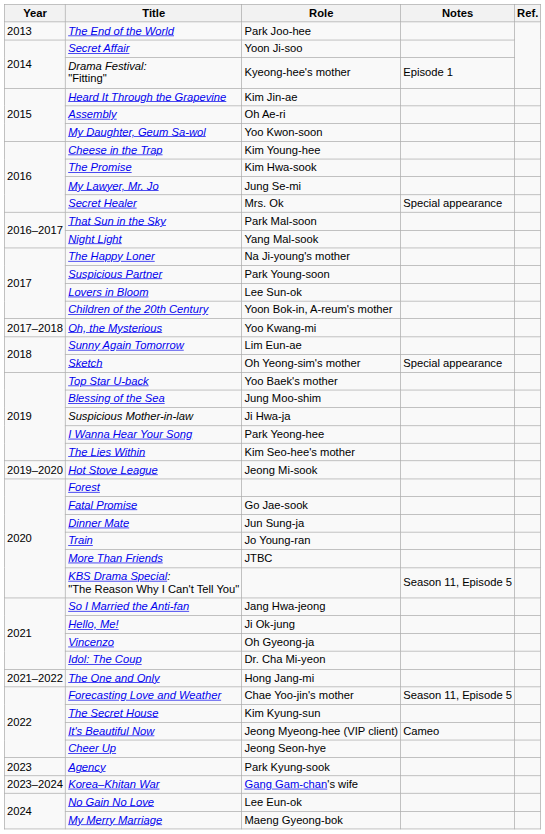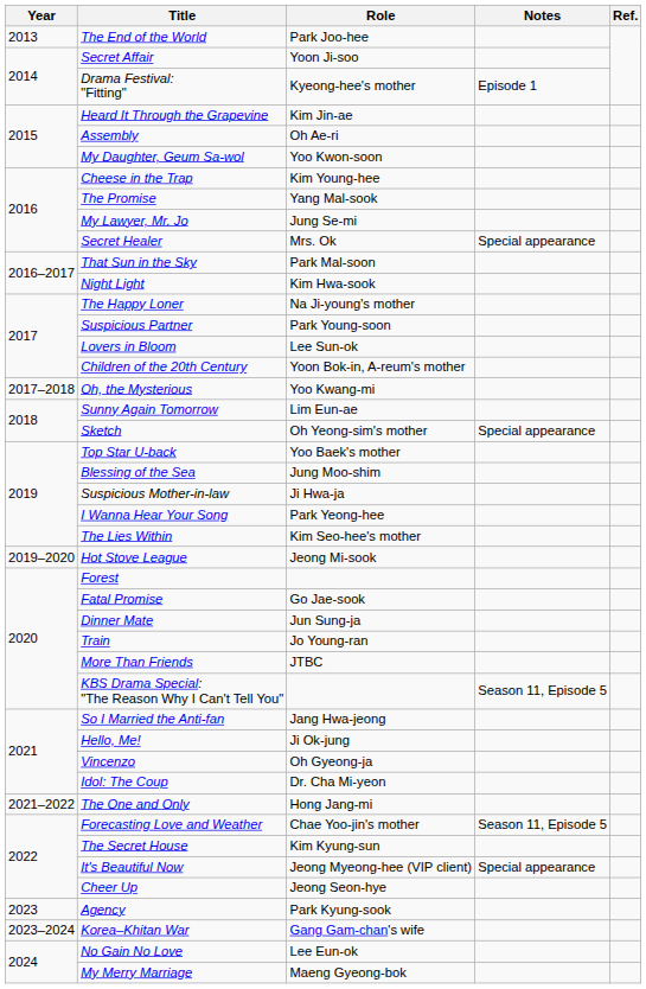 <table class="wikitable sortable">
 <tr>
 <th>Year</th>
 <th>Title</th>
 <th>Role</th>
 <th class="unsortable">Notes</th>
 <th class="unsortable">Ref.</th>
 </tr>
 <tr>
 <td>2013</td>
 <td><em><a href='#'>The End of the World</a></em></td>
 <td>Park Joo-hee</td>
 <td></td>
 <td rowspan=3></td>
 </tr>
 <tr>
 <td rowspan="2">2014</td>
 <td><em><a href='#'>Secret Affair</a></em></td>
 <td>Yoon Ji-soo</td>
 <td></td>
 </tr>
 <tr>
 <td><em>Drama Festival:</em><br>"Fitting"</td>
 <td>Kyeong-hee's mother</td>
 <td>Episode 1</td>
 </tr>
 <tr>
 <td rowspan="3">2015</td>
 <td><em><a href='#'>Heard It Through the Grapevine</a></em></td>
 <td>Kim Jin-ae</td>
 <td></td>
 <td></td>
 </tr>
 <tr>
 <td><em><a href='#'>Assembly</a></em></td>
 <td>Oh Ae-ri</td>
 <td></td>
 <td></td>
 </tr>
 <tr>
 <td><em><a href='#'>My Daughter, Geum Sa-wol</a></em></td>
 <td>Yoo Kwon-soon</td>
 <td></td>
 <td></td>
 </tr>
 <tr>
 <td rowspan="4">2016</td>
 <td><em><a href='#'>Cheese in the Trap</a></em></td>
 <td>Kim Young-hee</td>
 <td></td>
 <td></td>
 </tr>
 <tr>
 <td><em><a href='#'>The Promise</a></em></td>
-<td>Kim Hwa-sook</td>
+<td>Yang Mal-sook</td>
 <td></td>
 <td></td>
 </tr>
 <tr>
 <td><em><a href='#'>My Lawyer, Mr. Jo</a></em></td>
 <td>Jung Se-mi</td>
 <td></td>
 <td></td>
 </tr>
 <tr>
 <td><em><a href='#'>Secret Healer</a></em></td>
 <td>Mrs. Ok</td>
 <td>Special appearance</td>
 <td></td>
 </tr>
 <tr>
 <td rowspan="2">2016–2017</td>
 <td><em><a href='#'>That Sun in the Sky</a></em></td>
 <td>Park Mal-soon</td>
 <td></td>
 <td></td>
 </tr>
 <tr>
 <td><em><a href='#'>Night Light</a></em></td>
-<td>Yang Mal-sook</td>
+<td>Kim Hwa-sook</td>
 <td></td>
 <td></td>
 </tr>
 <tr>
 <td rowspan="4">2017</td>
 <td><em><a href='#'>The Happy Loner</a></em></td>
 <td>Na Ji-young's mother</td>
 <td></td>
 <td></td>
 </tr>
 <tr>
 <td><em><a href='#'>Suspicious Partner</a></em></td>
 <td>Park Young-soon</td>
 <td></td>
 <td></td>
 </tr>
 <tr>
 <td><em><a href='#'>Lovers in Bloom</a></em></td>
 <td>Lee Sun-ok</td>
 <td></td>
 <td></td>
 </tr>
 <tr>
 <td><em><a href='#'>Children of the 20th Century</a></em></td>
 <td>Yoon Bok-in, A-reum's mother</td>
 <td></td>
 <td></td>
 </tr>
 <tr>
 <td>2017–2018</td>
 <td><em><a href='#'>Oh, the Mysterious</a></em></td>
 <td>Yoo Kwang-mi</td>
 <td></td>
 <td></td>
 </tr>
 <tr>
 <td rowspan="2">2018</td>
 <td><em><a href='#'>Sunny Again Tomorrow</a></em></td>
 <td>Lim Eun-ae</td>
 <td></td>
 <td></td>
 </tr>
 <tr>
 <td><em><a href='#'>Sketch</a></em></td>
 <td>Oh Yeong-sim's mother</td>
 <td>Special appearance</td>
 <td></td>
 </tr>
 <tr>
 <td rowspan="5">2019</td>
 <td><em><a href='#'>Top Star U-back</a></em></td>
 <td>Yoo Baek's mother</td>
 <td></td>
 <td></td>
 </tr>
 <tr>
 <td><em><a href='#'>Blessing of the Sea</a></em></td>
 <td>Jung Moo-shim</td>
 <td></td>
 <td></td>
 </tr>
 <tr>
 <td><em>Suspicious Mother-in-law</em></td>
 <td>Ji Hwa-ja</td>
 <td></td>
 <td></td>
 </tr>
 <tr>
 <td><em><a href='#'>I Wanna Hear Your Song</a></em></td>
 <td>Park Yeong-hee</td>
 <td></td>
 <td></td>
 </tr>
 <tr>
 <td><em><a href='#'>The Lies Within</a></em></td>
 <td>Kim Seo-hee's mother</td>
 <td></td>
 <td></td>
 </tr>
 <tr>
 <td>2019–2020</td>
 <td><em><a href='#'>Hot Stove League</a></em></td>
 <td>Jeong Mi-sook</td>
 <td></td>
 <td></td>
 </tr>
 <tr>
 <td rowspan="6">2020</td>
 <td><em><a href='#'>Forest</a></em></td>
 <td></td>
 <td></td>
 <td></td>
 </tr>
 <tr>
 <td><em><a href='#'>Fatal Promise</a></em></td>
 <td>Go Jae-sook</td>
 <td></td>
 <td></td>
 </tr>
 <tr>
 <td><em><a href='#'>Dinner Mate</a></em></td>
 <td>Jun Sung-ja</td>
 <td></td>
 <td></td>
 </tr>
 <tr>
 <td><em><a href='#'>Train</a></em></td>
 <td>Jo Young-ran</td>
 <td></td>
 <td></td>
 </tr>
 <tr>
 <td><em><a href='#'>More Than Friends</a></em></td>
 <td>JTBC</td>
 <td></td>
 <td></td>
 </tr>
 <tr>
 <td><em><a href='#'>KBS Drama Special</a>:</em><br>"The Reason Why I Can't Tell You"</td>
 <td></td>
 <td>Season 11, Episode 5</td>
 <td></td>
 </tr>
 <tr>
 <td rowspan="4">2021</td>
 <td><em><a href='#'>So I Married the Anti-fan</a></em></td>
 <td>Jang Hwa-jeong</td>
 <td></td>
 <td></td>
 </tr>
 <tr>
 <td><em><a href='#'>Hello, Me!</a></em></td>
 <td>Ji Ok-jung</td>
 <td></td>
 <td></td>
 </tr>
 <tr>
 <td><em><a href='#'>Vincenzo</a></em></td>
 <td>Oh Gyeong-ja</td>
 <td></td>
 <td></td>
 </tr>
 <tr>
 <td><em><a href='#'>Idol: The Coup</a></em></td>
 <td>Dr. Cha Mi-yeon</td>
 <td></td>
 <td></td>
 </tr>
 <tr>
 <td>2021–2022</td>
 <td><em><a href='#'>The One and Only</a></em></td>
 <td>Hong Jang-mi</td>
 <td></td>
 <td></td>
 </tr>
 <tr>
 <td rowspan="4">2022</td>
 <td><em><a href='#'>Forecasting Love and Weather</a></em></td>
 <td>Chae Yoo-jin's mother</td>
 <td>Season 11, Episode 5</td>
 <td></td>
 </tr>
 <tr>
 <td><em><a href='#'>The Secret House</a></em></td>
 <td>Kim Kyung-sun</td>
 <td></td>
 <td></td>
 </tr>
 <tr>
 <td><em><a href='#'>It's Beautiful Now</a></em></td>
 <td>Jeong Myeong-hee (VIP client)</td>
-<td>Cameo</td>
+<td>Special appearance</td>
 <td></td>
 </tr>
 <tr>
 <td><em><a href='#'>Cheer Up</a></em></td>
 <td>Jeong Seon-hye</td>
 <td></td>
 <td></td>
 </tr>
 <tr>
 <td>2023</td>
 <td><em><a href='#'>Agency</a></em></td>
 <td>Park Kyung-sook</td>
 <td></td>
 <td></td>
 </tr>
 <tr>
 <td>2023–2024</td>
 <td><em><a href='#'>Korea–Khitan War</a></em></td>
 <td><a href='#'>Gang Gam-chan</a>'s wife</td>
 <td></td>
 <td></td>
 </tr>
 <tr>
 <td rowspan="2">2024</td>
 <td><em><a href='#'>No Gain No Love</a></em></td>
 <td>Lee Eun-ok</td>
 <td></td>
 <td></td>
 </tr>
 <tr>
 <td><em><a href='#'>My Merry Marriage</a></em></td>
 <td>Maeng Gyeong-bok</td>
 <td></td>
 <td></td>
 </tr>
 </table>
